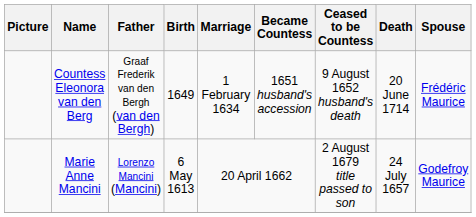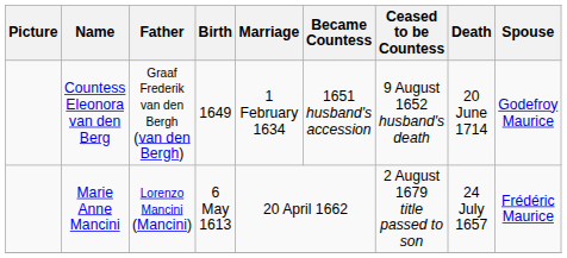 <table width=95% class="wikitable">
 <tr>
 <th width = "8%">Picture</th>
 <th width = "10%">Name</th>
 <th width = "9%">Father</th>
 <th width = "10%">Birth</th>
 <th width = "9%">Marriage</th>
 <th width = "9%">Became Countess</th>
 <th width = "9%">Ceased to be Countess</th>
 <th width = "9%">Death</th>
 <th width = "6%">Spouse</th>
 </tr>
 <tr>
 <td align="center"></td>
 <td align="center"><a href='#'>Countess Eleonora van den Berg</a></td>
 <td align="center"><small>Graaf Frederik van den Bergh</small><br>(<a href='#'>van den Bergh</a>)</td>
 <td align="center">1649</td>
 <td align="center">1 February 1634</td>
 <td align="center">1651<br><em>husband's accession</em></td>
 <td align="center">9 August 1652<br><em>husband's death</em></td>
 <td align="center">20 June 1714</td>
-<td align="center"><a href='#'>Frédéric Maurice</a></td>
+<td align="center"><a href='#'>Godefroy Maurice</a></td>
 </tr>
 <tr>
 <td align="center"></td>
 <td align="center"><a href='#'>Marie Anne Mancini</a></td>
 <td align="center"><small><a href='#'>Lorenzo Mancini</a></small><br> (<a href='#'>Mancini</a>)</td>
 <td align="center">6 May 1613</td>
 <td align="center" colspan="2">20 April 1662</td>
 <td align="center">2 August 1679<br><em>title passed to son</em></td>
 <td align="center">24 July 1657</td>
-<td align="center"><a href='#'>Godefroy Maurice</a></td>
+<td align="center"><a href='#'>Frédéric Maurice</a></td>
 </tr>
 <tr>
 </tr>
 </table>
